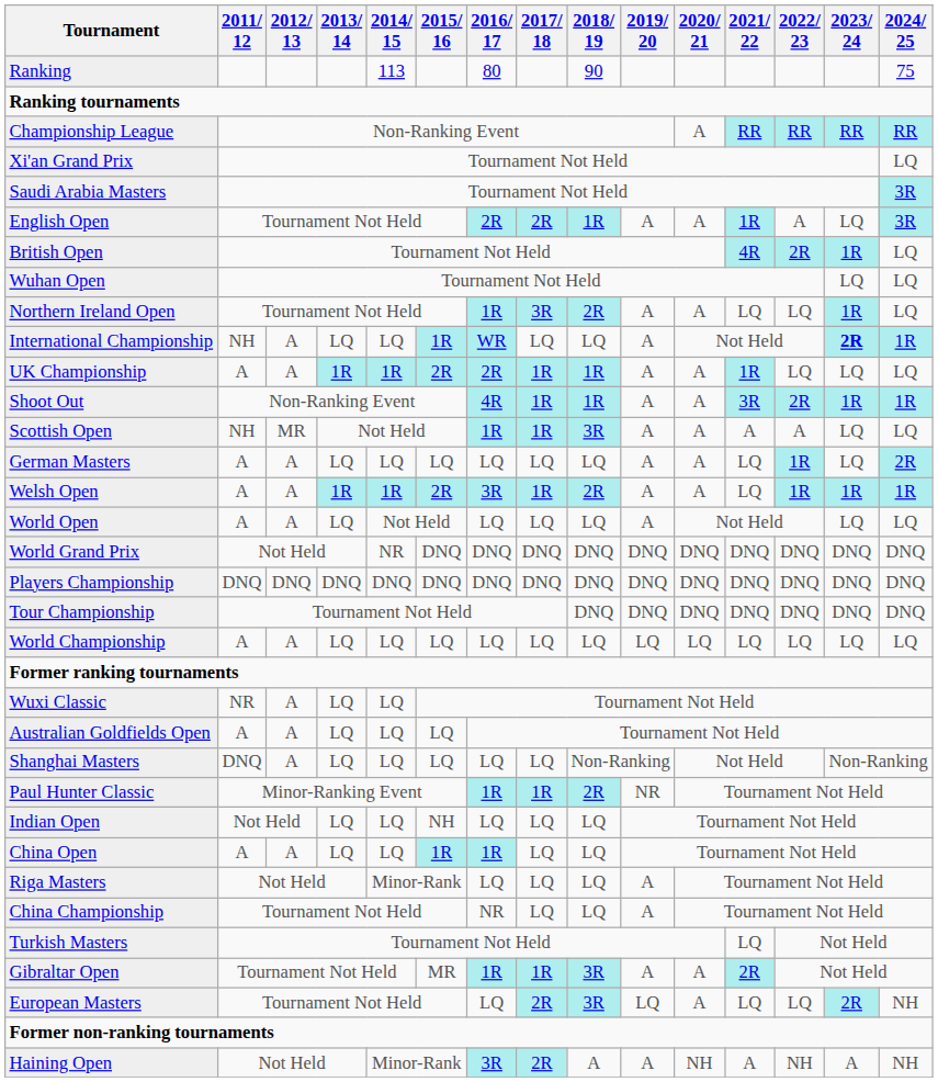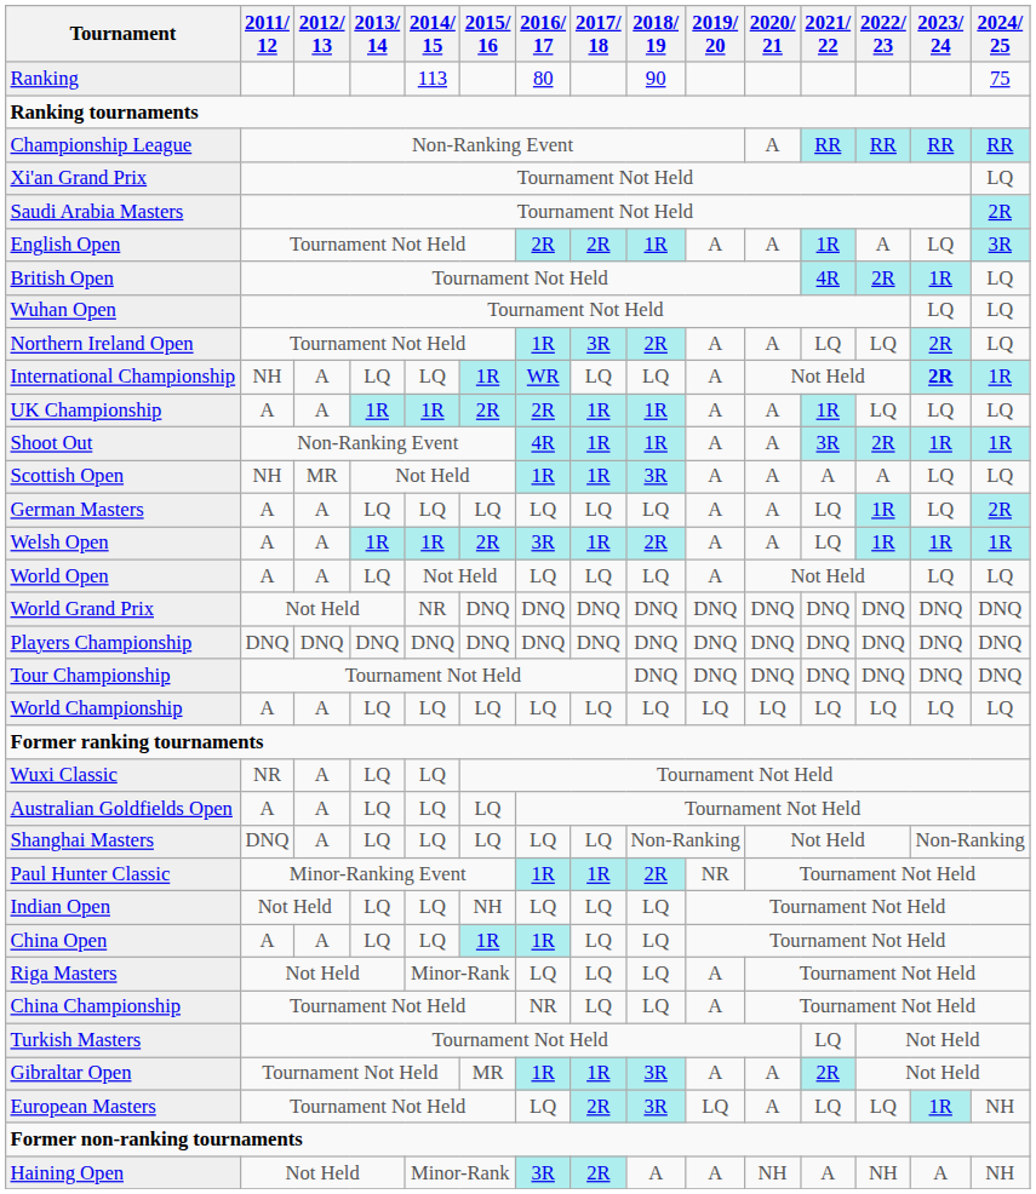 <table class="wikitable" style="font-size:85%;">
 <tr>
 <th>Tournament</th>
 <th><a href='#'>2011/<br>12</a></th>
 <th><a href='#'>2012/<br>13</a></th>
 <th><a href='#'>2013/<br>14</a></th>
 <th><a href='#'>2014/<br>15</a></th>
 <th><a href='#'>2015/<br>16</a></th>
 <th><a href='#'>2016/<br>17</a></th>
 <th><a href='#'>2017/<br>18</a></th>
 <th><a href='#'>2018/<br>19</a></th>
 <th><a href='#'>2019/<br>20</a></th>
 <th><a href='#'>2020/<br>21</a></th>
 <th><a href='#'>2021/<br>22</a></th>
 <th><a href='#'>2022/<br>23</a></th>
 <th><a href='#'>2023/<br>24</a></th>
 <th><a href='#'>2024/<br>25</a></th>
 </tr>
 <tr>
 <td style="background:#EFEFEF;"><a href='#'>Ranking</a></td>
 <td align="center"></td>
 <td align="center"></td>
 <td align="center"></td>
 <td align="center"><a href='#'>113</a></td>
 <td align="center"></td>
 <td align="center"><a href='#'>80</a></td>
 <td align="center"></td>
 <td align="center"><a href='#'>90</a></td>
 <td align="center"></td>
 <td align="center"></td>
 <td align="center"></td>
 <td align="center"></td>
 <td align="center"></td>
 <td align="center"><a href='#'>75</a></td>
 </tr>
 <tr>
 <td colspan="20"><strong>Ranking tournaments</strong></td>
 </tr>
 <tr>
 <td style="background:#EFEFEF;"><a href='#'>Championship League</a></td>
 <td align="center" colspan="9" style="color:#555555;">Non-Ranking Event</td>
 <td align="center" style="color:#555555;">A</td>
 <td align="center" style="background:#afeeee;"><a href='#'>RR</a></td>
 <td align="center" style="background:#afeeee;"><a href='#'>RR</a></td>
 <td align="center" style="background:#afeeee;"><a href='#'>RR</a></td>
 <td align="center" style="background:#afeeee;"><a href='#'>RR</a></td>
 </tr>
 <tr>
 <td style="background:#EFEFEF;"><a href='#'>Xi'an Grand Prix</a></td>
 <td align="center" colspan="13" style="color:#555555;">Tournament Not Held</td>
 <td align="center" style="color:#555555;">LQ</td>
 </tr>
 <tr>
 <td style="background:#EFEFEF;"><a href='#'>Saudi Arabia Masters</a></td>
 <td align="center" colspan="13" style="color:#555555;">Tournament Not Held</td>
-<td align="center" style="background:#afeeee;"><a href='#'>3R</a></td>
+<td align="center" style="background:#afeeee;"><a href='#'>2R</a></td>
 </tr>
 <tr>
 <td style="background:#EFEFEF;"><a href='#'>English Open</a></td>
 <td align="center" colspan="5" style="color:#555555;">Tournament Not Held</td>
 <td align="center" style="background:#afeeee;"><a href='#'>2R</a></td>
 <td align="center" style="background:#afeeee;"><a href='#'>2R</a></td>
 <td align="center" style="background:#afeeee;"><a href='#'>1R</a></td>
 <td align="center" style="color:#555555;">A</td>
 <td align="center" style="color:#555555;">A</td>
 <td align="center" style="background:#afeeee;"><a href='#'>1R</a></td>
 <td align="center" style="color:#555555;">A</td>
 <td align="center" style="color:#555555;">LQ</td>
 <td align="center" style="background:#afeeee;"><a href='#'>3R</a></td>
 </tr>
 <tr>
 <td style="background:#EFEFEF;"><a href='#'>British Open</a></td>
 <td align="center" colspan="10" style="color:#555555;">Tournament Not Held</td>
 <td align="center" style="background:#afeeee;"><a href='#'>4R</a></td>
 <td align="center" style="background:#afeeee;"><a href='#'>2R</a></td>
 <td align="center" style="background:#afeeee;"><a href='#'>1R</a></td>
 <td align="center" style="color:#555555;">LQ</td>
 </tr>
 <tr>
 <td style="background:#EFEFEF;"><a href='#'>Wuhan Open</a></td>
 <td align="center" colspan="12" style="color:#555555;">Tournament Not Held</td>
 <td align="center" style="color:#555555;">LQ</td>
 <td align="center" style="color:#555555;">LQ</td>
 </tr>
 <tr>
 <td style="background:#EFEFEF;"><a href='#'>Northern Ireland Open</a></td>
 <td align="center" colspan="5" style="color:#555555;">Tournament Not Held</td>
 <td align="center" style="background:#afeeee;"><a href='#'>1R</a></td>
 <td align="center" style="background:#afeeee;"><a href='#'>3R</a></td>
 <td align="center" style="background:#afeeee;"><a href='#'>2R</a></td>
 <td align="center" style="color:#555555;">A</td>
 <td align="center" style="color:#555555;">A</td>
 <td align="center" style="color:#555555;">LQ</td>
 <td align="center" style="color:#555555;">LQ</td>
-<td align="center" style="background:#afeeee;"><a href='#'>1R</a></td>
+<td align="center" style="background:#afeeee;"><a href='#'>2R</a></td>
 <td align="center" style="color:#555555;">LQ</td>
 </tr>
 <tr>
 <td style="background:#EFEFEF;"><a href='#'>International Championship</a></td>
 <td align="center" style="color:#555555;">NH</td>
 <td align="center" style="color:#555555;">A</td>
 <td align="center" style="color:#555555;">LQ</td>
 <td align="center" style="color:#555555;">LQ</td>
 <td align="center" style="background:#afeeee;"><a href='#'>1R</a></td>
 <td align="center" style="background:#afeeee;"><a href='#'>WR</a></td>
 <td align="center" style="color:#555555;">LQ</td>
 <td align="center" style="color:#555555;">LQ</td>
 <td align="center" style="color:#555555;">A</td>
 <td align="center" colspan="3" style="color:#555555;">Not Held</td>
 <td align="center" style="background:#afeeee;"><strong><a href='#'>2R</a></strong></td>
 <td align="center" style="background:#afeeee;"><a href='#'>1R</a></td>
 </tr>
 <tr>
 <td style="background:#EFEFEF;"><a href='#'>UK Championship</a></td>
 <td align="center" style="color:#555555;">A</td>
 <td align="center" style="color:#555555;">A</td>
 <td align="center" style="background:#afeeee;"><a href='#'>1R</a></td>
 <td align="center" style="background:#afeeee;"><a href='#'>1R</a></td>
 <td align="center" style="background:#afeeee;"><a href='#'>2R</a></td>
 <td align="center" style="background:#afeeee;"><a href='#'>2R</a></td>
 <td align="center" style="background:#afeeee;"><a href='#'>1R</a></td>
 <td align="center" style="background:#afeeee;"><a href='#'>1R</a></td>
 <td align="center" style="color:#555555;">A</td>
 <td align="center" style="color:#555555;">A</td>
 <td align="center" style="background:#afeeee;"><a href='#'>1R</a></td>
 <td align="center" style="color:#555555;">LQ</td>
 <td align="center" style="color:#555555;">LQ</td>
 <td align="center" style="color:#555555;">LQ</td>
 </tr>
 <tr>
 <td style="background:#EFEFEF;"><a href='#'>Shoot Out</a></td>
 <td align="center" colspan="5" style="color:#555555;">Non-Ranking Event</td>
 <td align="center" style="background:#afeeee;"><a href='#'>4R</a></td>
 <td align="center" style="background:#afeeee;"><a href='#'>1R</a></td>
 <td align="center" style="background:#afeeee;"><a href='#'>1R</a></td>
 <td align="center" style="color:#555555;">A</td>
 <td align="center" style="color:#555555;">A</td>
 <td align="center" style="background:#afeeee;"><a href='#'>3R</a></td>
 <td align="center" style="background:#afeeee;"><a href='#'>2R</a></td>
 <td align="center" style="background:#afeeee;"><a href='#'>1R</a></td>
 <td align="center" style="background:#afeeee;"><a href='#'>1R</a></td>
 </tr>
 <tr>
 <td style="background:#EFEFEF;"><a href='#'>Scottish Open</a></td>
 <td align="center" style="color:#555555;">NH</td>
 <td align="center" style="color:#555555;">MR</td>
 <td align="center" colspan="3" style="color:#555555;">Not Held</td>
 <td align="center" style="background:#afeeee;"><a href='#'>1R</a></td>
 <td align="center" style="background:#afeeee;"><a href='#'>1R</a></td>
 <td align="center" style="background:#afeeee;"><a href='#'>3R</a></td>
 <td align="center" style="color:#555555;">A</td>
 <td align="center" style="color:#555555;">A</td>
 <td align="center" style="color:#555555;">A</td>
 <td align="center" style="color:#555555;">A</td>
 <td align="center" style="color:#555555;">LQ</td>
 <td align="center" style="color:#555555;">LQ</td>
 </tr>
 <tr>
 <td style="background:#EFEFEF;"><a href='#'>German Masters</a></td>
 <td align="center" style="color:#555555;">A</td>
 <td align="center" style="color:#555555;">A</td>
 <td align="center" style="color:#555555;">LQ</td>
 <td align="center" style="color:#555555;">LQ</td>
 <td align="center" style="color:#555555;">LQ</td>
 <td align="center" style="color:#555555;">LQ</td>
 <td align="center" style="color:#555555;">LQ</td>
 <td align="center" style="color:#555555;">LQ</td>
 <td align="center" style="color:#555555;">A</td>
 <td align="center" style="color:#555555;">A</td>
 <td align="center" style="color:#555555;">LQ</td>
 <td align="center" style="background:#afeeee;"><a href='#'>1R</a></td>
 <td align="center" style="color:#555555;">LQ</td>
 <td align="center" style="background:#afeeee;"><a href='#'>2R</a></td>
 </tr>
 <tr>
 <td style="background:#EFEFEF;"><a href='#'>Welsh Open</a></td>
 <td align="center" style="color:#555555;">A</td>
 <td align="center" style="color:#555555;">A</td>
 <td align="center" style="background:#afeeee;"><a href='#'>1R</a></td>
 <td align="center" style="background:#afeeee;"><a href='#'>1R</a></td>
 <td align="center" style="background:#afeeee;"><a href='#'>2R</a></td>
 <td align="center" style="background:#afeeee;"><a href='#'>3R</a></td>
 <td align="center" style="background:#afeeee;"><a href='#'>1R</a></td>
 <td align="center" style="background:#afeeee;"><a href='#'>2R</a></td>
 <td align="center" style="color:#555555;">A</td>
 <td align="center" style="color:#555555;">A</td>
 <td align="center" style="color:#555555;">LQ</td>
 <td align="center" style="background:#afeeee;"><a href='#'>1R</a></td>
 <td align="center" style="background:#afeeee;"><a href='#'>1R</a></td>
 <td align="center" style="background:#afeeee;"><a href='#'>1R</a></td>
 </tr>
 <tr>
 <td style="background:#EFEFEF;"><a href='#'>World Open</a></td>
 <td align="center" style="color:#555555;">A</td>
 <td align="center" style="color:#555555;">A</td>
 <td align="center" style="color:#555555;">LQ</td>
 <td align="center" colspan="2" style="color:#555555;">Not Held</td>
 <td align="center" style="color:#555555;">LQ</td>
 <td align="center" style="color:#555555;">LQ</td>
 <td align="center" style="color:#555555;">LQ</td>
 <td align="center" style="color:#555555;">A</td>
 <td align="center" colspan="3" style="color:#555555;">Not Held</td>
 <td align="center" style="color:#555555;">LQ</td>
 <td align="center" style="color:#555555;">LQ</td>
 </tr>
 <tr>
 <td style="background:#EFEFEF;"><a href='#'>World Grand Prix</a></td>
 <td align="center" colspan="3" style="color:#555555;">Not Held</td>
 <td align="center" style="color:#555555;">NR</td>
 <td align="center" style="color:#555555;">DNQ</td>
 <td align="center" style="color:#555555;">DNQ</td>
 <td align="center" style="color:#555555;">DNQ</td>
 <td align="center" style="color:#555555;">DNQ</td>
 <td align="center" style="color:#555555;">DNQ</td>
 <td align="center" style="color:#555555;">DNQ</td>
 <td align="center" style="color:#555555;">DNQ</td>
 <td align="center" style="color:#555555;">DNQ</td>
 <td align="center" style="color:#555555;">DNQ</td>
 <td align="center" style="color:#555555;">DNQ</td>
 </tr>
 <tr>
 <td style="background:#EFEFEF;"><a href='#'>Players Championship</a></td>
 <td align="center" style="color:#555555;">DNQ</td>
 <td align="center" style="color:#555555;">DNQ</td>
 <td align="center" style="color:#555555;">DNQ</td>
 <td align="center" style="color:#555555;">DNQ</td>
 <td align="center" style="color:#555555;">DNQ</td>
 <td align="center" style="color:#555555;">DNQ</td>
 <td align="center" style="color:#555555;">DNQ</td>
 <td align="center" style="color:#555555;">DNQ</td>
 <td align="center" style="color:#555555;">DNQ</td>
 <td align="center" style="color:#555555;">DNQ</td>
 <td align="center" style="color:#555555;">DNQ</td>
 <td align="center" style="color:#555555;">DNQ</td>
 <td align="center" style="color:#555555;">DNQ</td>
 <td align="center" style="color:#555555;">DNQ</td>
 </tr>
 <tr>
 <td style="background:#EFEFEF;"><a href='#'>Tour Championship</a></td>
 <td align="center" colspan="7" style="color:#555555;">Tournament Not Held</td>
 <td align="center" style="color:#555555;">DNQ</td>
 <td align="center" style="color:#555555;">DNQ</td>
 <td align="center" style="color:#555555;">DNQ</td>
 <td align="center" style="color:#555555;">DNQ</td>
 <td align="center" style="color:#555555;">DNQ</td>
 <td align="center" style="color:#555555;">DNQ</td>
 <td align="center" style="color:#555555;">DNQ</td>
 </tr>
 <tr>
 <td style="background:#EFEFEF;"><a href='#'>World Championship</a></td>
 <td align="center" style="color:#555555;">A</td>
 <td align="center" style="color:#555555;">A</td>
 <td align="center" style="color:#555555;">LQ</td>
 <td align="center" style="color:#555555;">LQ</td>
 <td align="center" style="color:#555555;">LQ</td>
 <td align="center" style="color:#555555;">LQ</td>
 <td align="center" style="color:#555555;">LQ</td>
 <td align="center" style="color:#555555;">LQ</td>
 <td align="center" style="color:#555555;">LQ</td>
 <td align="center" style="color:#555555;">LQ</td>
 <td align="center" style="color:#555555;">LQ</td>
 <td align="center" style="color:#555555;">LQ</td>
 <td align="center" style="color:#555555;">LQ</td>
 <td align="center" style="color:#555555;">LQ</td>
 </tr>
 <tr>
 <td colspan="20"><strong>Former ranking tournaments</strong></td>
 </tr>
 <tr>
 <td style="background:#EFEFEF;"><a href='#'>Wuxi Classic</a></td>
 <td align="center" style="color:#555555;">NR</td>
 <td align="center" style="color:#555555;">A</td>
 <td align="center" style="color:#555555;">LQ</td>
 <td align="center" style="color:#555555;">LQ</td>
 <td align="center" colspan="20" style="color:#555555;">Tournament Not Held</td>
 </tr>
 <tr>
 <td style="background:#EFEFEF;"><a href='#'>Australian Goldfields Open</a></td>
 <td align="center" style="color:#555555;">A</td>
 <td align="center" style="color:#555555;">A</td>
 <td align="center" style="color:#555555;">LQ</td>
 <td align="center" style="color:#555555;">LQ</td>
 <td align="center" style="color:#555555;">LQ</td>
 <td align="center" colspan="20" style="color:#555555;">Tournament Not Held</td>
 </tr>
 <tr>
 <td style="background:#EFEFEF;"><a href='#'>Shanghai Masters</a></td>
 <td align="center" style="color:#555555;">DNQ</td>
 <td align="center" style="color:#555555;">A</td>
 <td align="center" style="color:#555555;">LQ</td>
 <td align="center" style="color:#555555;">LQ</td>
 <td align="center" style="color:#555555;">LQ</td>
 <td align="center" style="color:#555555;">LQ</td>
 <td align="center" style="color:#555555;">LQ</td>
 <td align="center" colspan="2" style="color:#555555;">Non-Ranking</td>
 <td align="center" colspan="3" style="color:#555555;">Not Held</td>
 <td align="center" colspan="2" style="color:#555555;">Non-Ranking</td>
 </tr>
 <tr>
 <td style="background:#EFEFEF;"><a href='#'>Paul Hunter Classic</a></td>
 <td align="center" colspan="5" style="color:#555555;">Minor-Ranking Event</td>
 <td align="center" style="background:#afeeee;"><a href='#'>1R</a></td>
 <td align="center" style="background:#afeeee;"><a href='#'>1R</a></td>
 <td align="center" style="background:#afeeee;"><a href='#'>2R</a></td>
 <td align="center" style="color:#555555;">NR</td>
 <td align="center" colspan="20" style="color:#555555;">Tournament Not Held</td>
 </tr>
 <tr>
 <td style="background:#EFEFEF;"><a href='#'>Indian Open</a></td>
 <td align="center" colspan="2" style="color:#555555;">Not Held</td>
 <td align="center" style="color:#555555;">LQ</td>
 <td align="center" style="color:#555555;">LQ</td>
 <td align="center" style="color:#555555;">NH</td>
 <td align="center" style="color:#555555;">LQ</td>
 <td align="center" style="color:#555555;">LQ</td>
 <td align="center" style="color:#555555;">LQ</td>
 <td align="center" colspan="20" style="color:#555555;">Tournament Not Held</td>
 </tr>
 <tr>
 <td style="background:#EFEFEF;"><a href='#'>China Open</a></td>
 <td align="center" style="color:#555555;">A</td>
 <td align="center" style="color:#555555;">A</td>
 <td align="center" style="color:#555555;">LQ</td>
 <td align="center" style="color:#555555;">LQ</td>
 <td align="center" style="background:#afeeee;"><a href='#'>1R</a></td>
 <td align="center" style="background:#afeeee;"><a href='#'>1R</a></td>
 <td align="center" style="color:#555555;">LQ</td>
 <td align="center" style="color:#555555;">LQ</td>
 <td align="center" colspan="20" style="color:#555555;">Tournament Not Held</td>
 </tr>
 <tr>
 <td style="background:#EFEFEF;"><a href='#'>Riga Masters</a></td>
 <td align="center" colspan="3" style="color:#555555;">Not Held</td>
 <td align="center" colspan="2" style="color:#555555;">Minor-Rank</td>
 <td align="center" style="color:#555555;">LQ</td>
 <td align="center" style="color:#555555;">LQ</td>
 <td align="center" style="color:#555555;">LQ</td>
 <td align="center" style="color:#555555;">A</td>
 <td align="center" colspan="20" style="color:#555555;">Tournament Not Held</td>
 </tr>
 <tr>
 <td style="background:#EFEFEF;"><a href='#'>China Championship</a></td>
 <td colspan="5" style="text-align:center; color:#555555;">Tournament Not Held</td>
 <td align="center" style="color:#555555;">NR</td>
 <td align="center" style="color:#555555;">LQ</td>
 <td align="center" style="color:#555555;">LQ</td>
 <td align="center" style="color:#555555;">A</td>
 <td align="center" colspan="20" style="color:#555555;">Tournament Not Held</td>
 </tr>
 <tr>
 <td style="background:#EFEFEF;"><a href='#'>Turkish Masters</a></td>
 <td align="center" colspan="10" style="color:#555555;">Tournament Not Held</td>
 <td align="center" style="color:#555555;">LQ</td>
 <td align="center" colspan="3" style="color:#555555;">Not Held</td>
 </tr>
 <tr>
 <td style="background:#EFEFEF;"><a href='#'>Gibraltar Open</a></td>
 <td align="center" colspan="4" style="color:#555555;">Tournament Not Held</td>
 <td align="center" style="color:#555555;">MR</td>
 <td align="center" style="background:#afeeee;"><a href='#'>1R</a></td>
 <td align="center" style="background:#afeeee;"><a href='#'>1R</a></td>
 <td align="center" style="background:#afeeee;"><a href='#'>3R</a></td>
 <td align="center" style="color:#555555;">A</td>
 <td align="center" style="color:#555555;">A</td>
 <td align="center" style="background:#afeeee;"><a href='#'>2R</a></td>
 <td align="center" colspan="3" style="color:#555555;">Not Held</td>
 </tr>
 <tr>
 <td style="background:#EFEFEF;"><a href='#'>European Masters</a></td>
 <td align="center" colspan="5" style="color:#555555;">Tournament Not Held</td>
 <td align="center" style="color:#555555;">LQ</td>
 <td align="center" style="background:#afeeee;"><a href='#'>2R</a></td>
 <td align="center" style="background:#afeeee;"><a href='#'>3R</a></td>
 <td align="center" style="color:#555555;">LQ</td>
 <td align="center" style="color:#555555;">A</td>
 <td align="center" style="color:#555555;">LQ</td>
 <td align="center" style="color:#555555;">LQ</td>
-<td align="center" style="background:#afeeee;"><a href='#'>2R</a></td>
+<td align="center" style="background:#afeeee;"><a href='#'>1R</a></td>
 <td align="center" style="color:#555555;">NH</td>
 </tr>
 <tr>
 <td colspan="20"><strong>Former non-ranking tournaments</strong></td>
 </tr>
 <tr>
 <td style="background:#EFEFEF;"><a href='#'>Haining Open</a></td>
 <td align="center" colspan="3" style="color:#555555;">Not Held</td>
 <td align="center" colspan="2" style="color:#555555;">Minor-Rank</td>
 <td align="center" style="background:#afeeee;"><a href='#'>3R</a></td>
 <td align="center" style="background:#afeeee;"><a href='#'>2R</a></td>
 <td align="center" style="color:#555555;">A</td>
 <td align="center" style="color:#555555;">A</td>
 <td align="center" style="color:#555555;">NH</td>
 <td align="center" style="color:#555555;">A</td>
 <td align="center" style="color:#555555;">NH</td>
 <td align="center" style="color:#555555;">A</td>
 <td align="center" style="color:#555555;">NH</td>
 </tr>
 </table>
